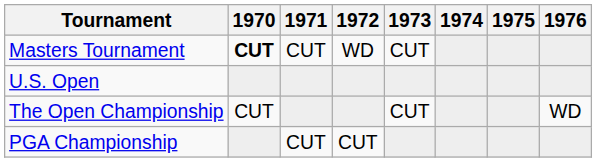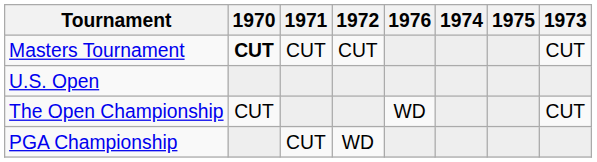 <table class="wikitable" style="font-size:95%;text-align:center;">
 <tr>
 <th>Tournament</th>
 <th>1970</th>
 <th>1971</th>
 <th>1972</th>
-<th>1973</th>
+<th>1976</th>
 <th>1974</th>
 <th>1975</th>
-<th>1976</th>
+<th>1973</th>
 </tr>
 <tr>
 <td align=left><a href='#'>Masters Tournament</a></td>
 <td><strong>CUT</strong></td>
 <td>CUT</td>
-<td>WD</td>
 <td>CUT</td>
 <td style="background:#eeeeee;"></td>
 <td style="background:#eeeeee;"></td>
 <td style="background:#eeeeee;"></td>
+<td>CUT</td>
 </tr>
 <tr>
 <td align=left><a href='#'>U.S. Open</a></td>
 <td style="background:#eeeeee;"></td>
 <td style="background:#eeeeee;"></td>
 <td style="background:#eeeeee;"></td>
 <td style="background:#eeeeee;"></td>
 <td style="background:#eeeeee;"></td>
 <td style="background:#eeeeee;"></td>
 <td style="background:#eeeeee;"></td>
 </tr>
 <tr>
 <td align=left><a href='#'>The Open Championship</a></td>
 <td>CUT</td>
 <td style="background:#eeeeee;"></td>
 <td style="background:#eeeeee;"></td>
-<td>CUT</td>
+<td>WD</td>
 <td style="background:#eeeeee;"></td>
 <td style="background:#eeeeee;"></td>
-<td>WD</td>
+<td>CUT</td>
 </tr>
 <tr>
 <td align=left><a href='#'>PGA Championship</a></td>
 <td style="background:#eeeeee;"></td>
 <td>CUT</td>
-<td>CUT</td>
+<td>WD</td>
 <td style="background:#eeeeee;"></td>
 <td style="background:#eeeeee;"></td>
 <td style="background:#eeeeee;"></td>
 <td style="background:#eeeeee;"></td>
 </tr>
 </table>
